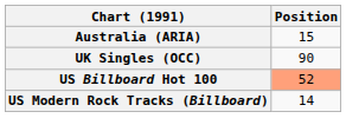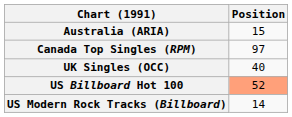 <table class="wikitable sortable plainrowheaders" style="text-align:center">
 <tr>
 <th scope="col">Chart (1991)</th>
 <th scope="col">Position</th>
 </tr>
 <tr>
 <th scope="row">Australia (ARIA)</th>
 <td>15</td>
 </tr>
 <tr>
+<th scope="row">Canada Top Singles (<em>RPM</em>)</th>
+<td>97</td>
+</tr>
+<tr>
 <th scope="row">UK Singles (OCC)</th>
-<td>90</td>
+<td>40</td>
 </tr>
 <tr>
 <th scope="row">US <em>Billboard</em> Hot 100</th>
 <td style="background: lightsalmon;">52</td>
 </tr>
 <tr>
 <th scope="row">US Modern Rock Tracks (<em>Billboard</em>)</th>
 <td>14</td>
 </tr>
 </table>
